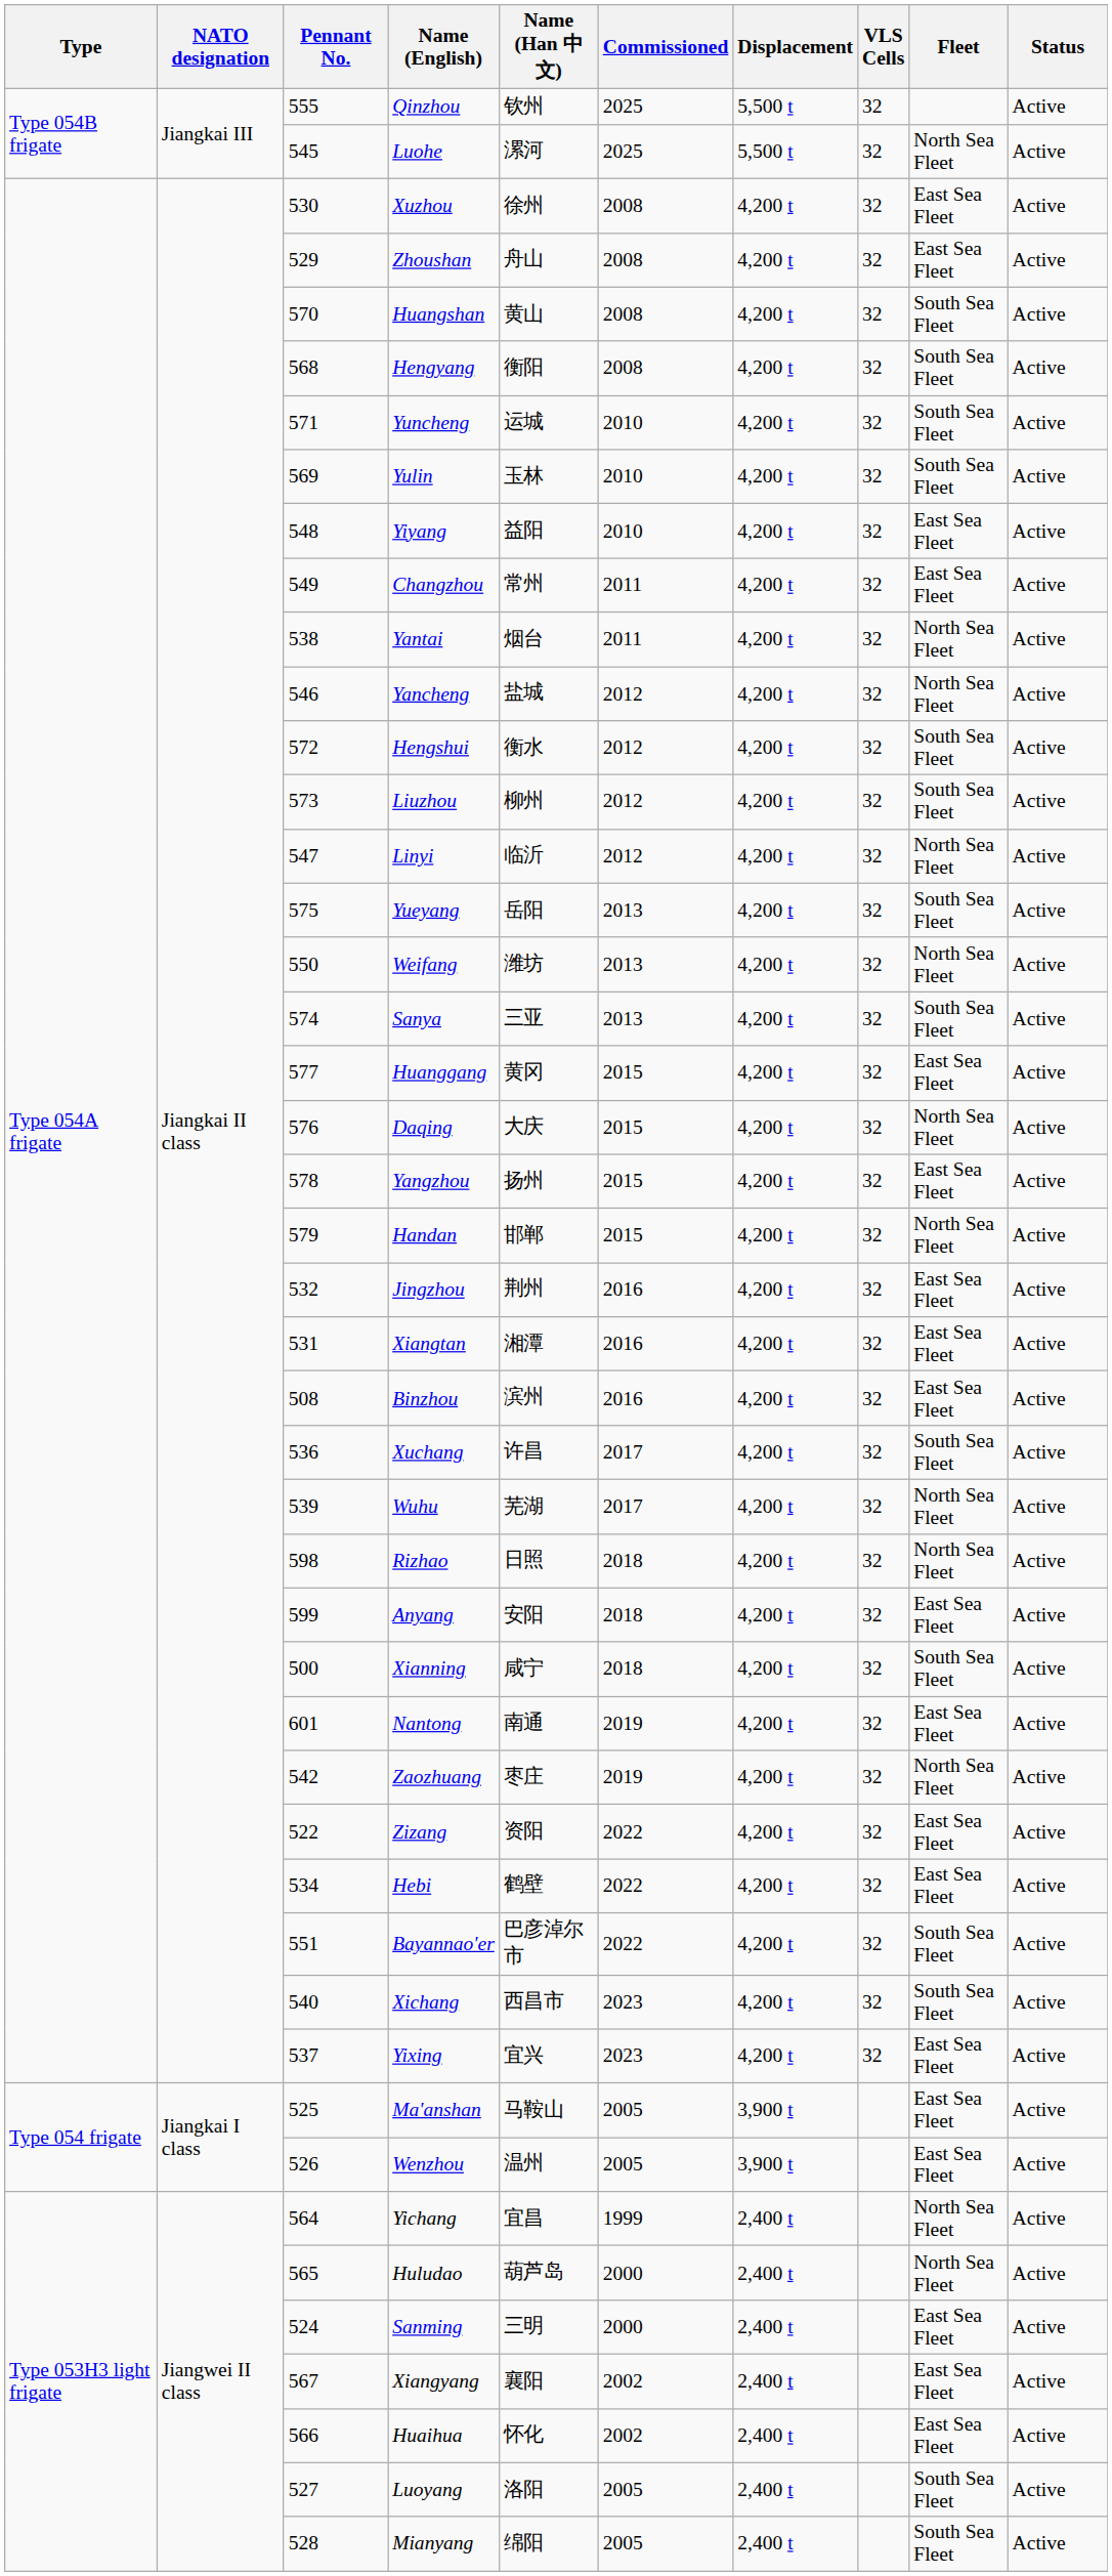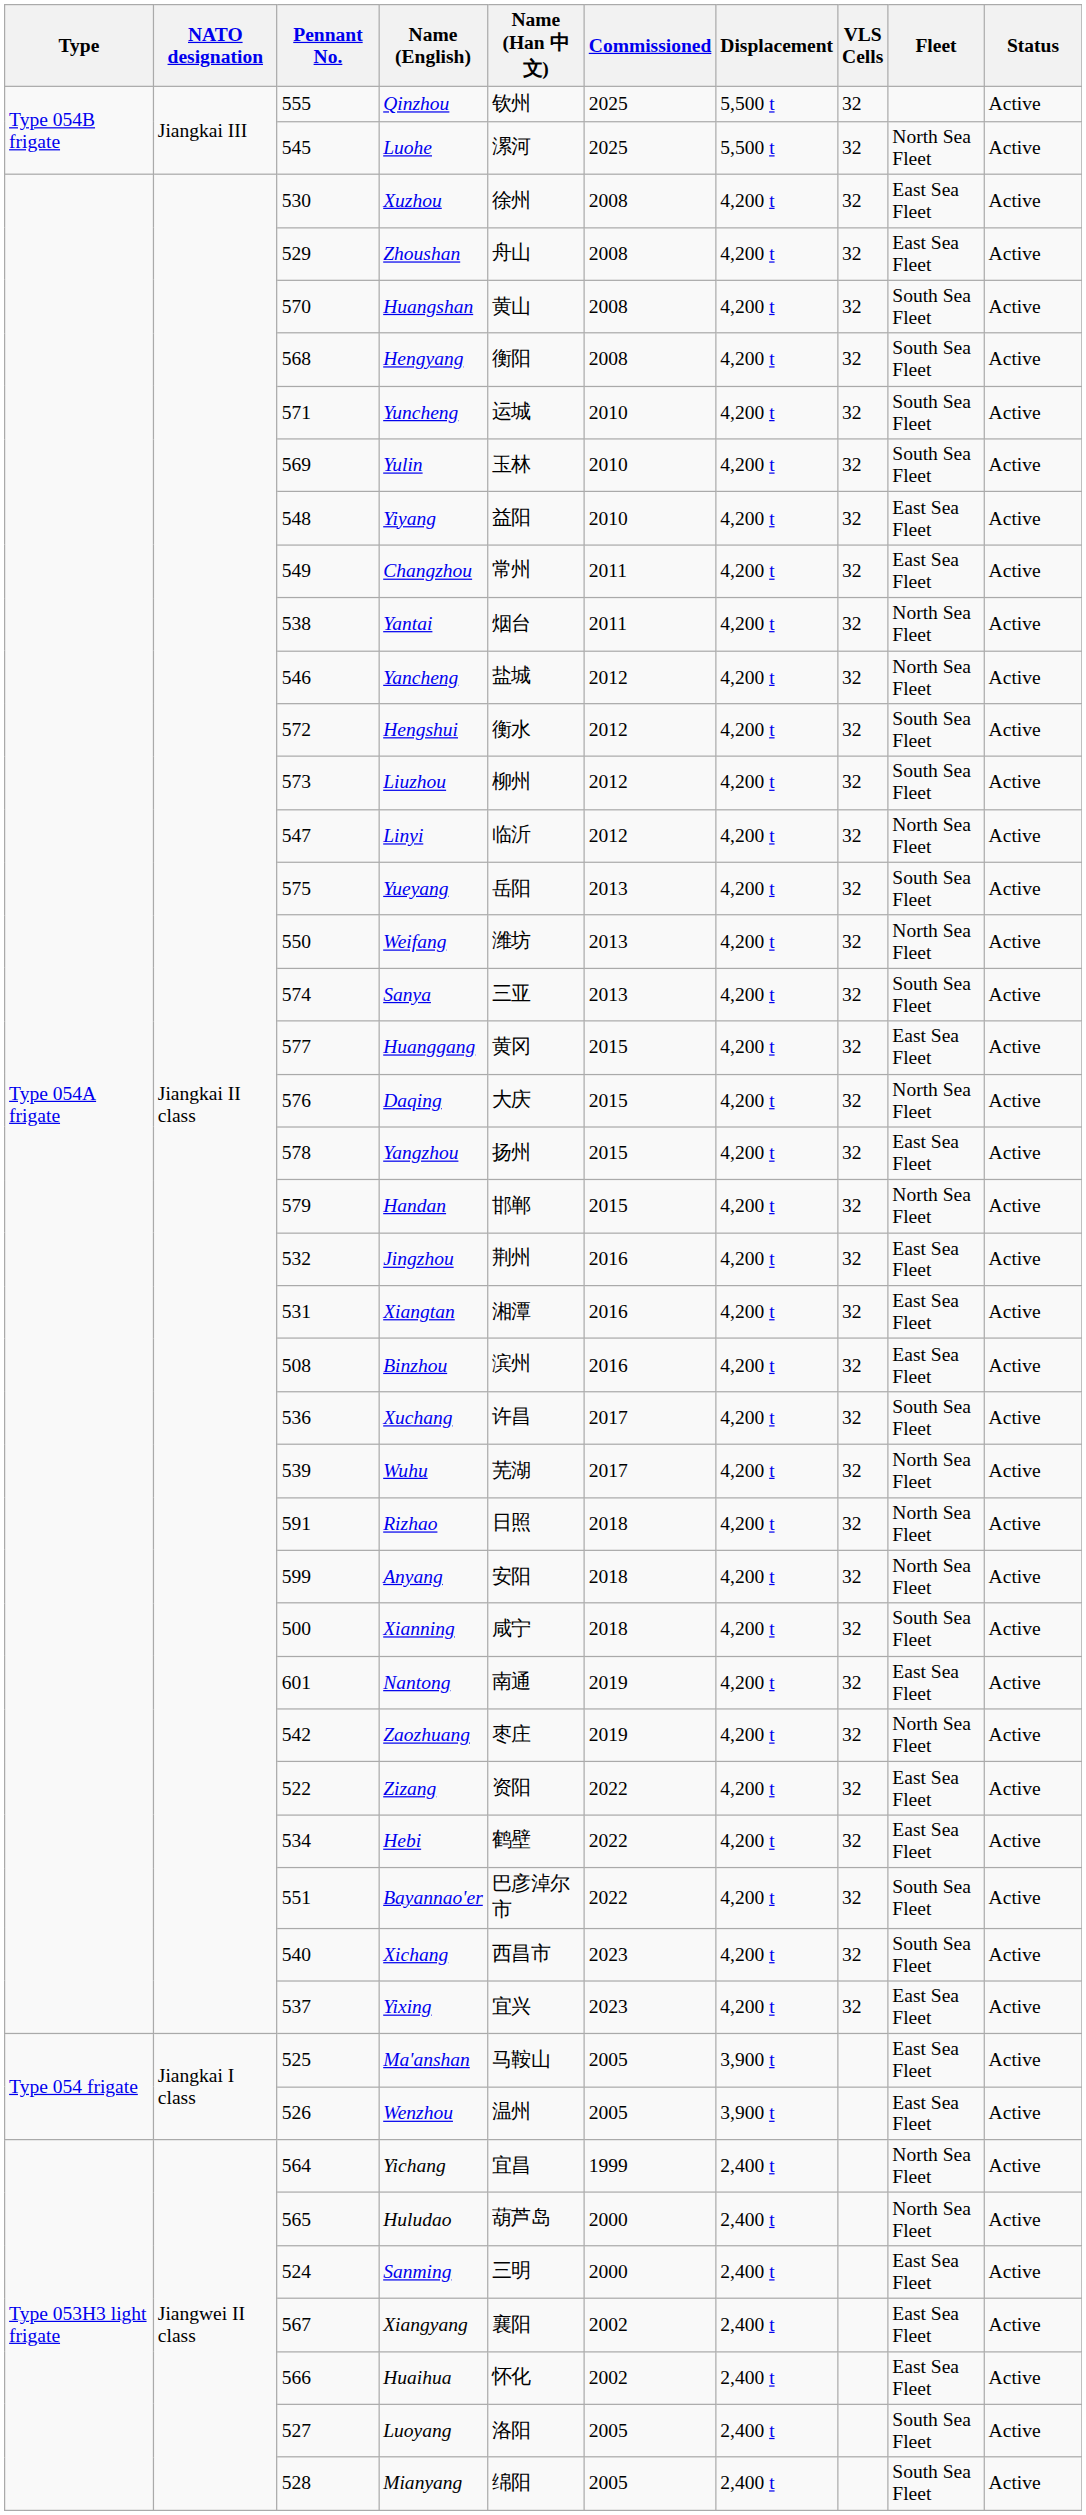 <table class="wikitable sortable"  style="margin:auto; width:100%;">
 <tr>
 <th style="text-align:center; width:16%;">Type</th>
 <th style="text-align:center; width:12%;"><a href='#'>NATO designation</a></th>
 <th style="text-align:center; width:10%;"><a href='#'>Pennant No.</a></th>
 <th style="text-align:center; width:10%;">Name<br>(English)</th>
 <th style="text-align:center; width:10%;">Name<br>(Han 中文)</th>
 <th style="text-align:center; width:10%;"><a href='#'>Commissioned</a></th>
 <th style="text-align:center; width:10%;">Displacement</th>
 <th>VLS Cells</th>
 <th style="text-align:center; width:10%;">Fleet</th>
 <th style="text-align:center; width:10%;">Status</th>
 </tr>
 <tr>
 <td rowspan="2"><a href='#'>Type 054B frigate</a></td>
 <td rowspan="2">Jiangkai III</td>
 <td>555</td>
 <td><em><a href='#'>Qinzhou</a></em></td>
 <td>钦州</td>
 <td>2025</td>
 <td>5,500 <a href='#'>t</a></td>
 <td>32</td>
 <td></td>
 <td><span>Active</span></td>
 </tr>
 <tr>
 <td>545</td>
 <td><em><a href='#'>Luohe</a></em></td>
 <td>漯河</td>
 <td>2025</td>
 <td>5,500 <a href='#'>t</a></td>
 <td>32</td>
 <td>North Sea Fleet</td>
 <td><span>Active</span></td>
 </tr>
 <tr>
 <td rowspan="35"><a href='#'>Type 054A frigate</a></td>
 <td rowspan="35">Jiangkai II class</td>
 <td>530</td>
 <td><em><a href='#'>Xuzhou</a></em></td>
 <td>徐州</td>
 <td>2008</td>
 <td>4,200 <a href='#'>t</a></td>
 <td>32</td>
 <td>East Sea Fleet</td>
 <td><span>Active</span></td>
 </tr>
 <tr>
 <td>529</td>
 <td><em><a href='#'>Zhoushan</a></em></td>
 <td>舟山</td>
 <td>2008</td>
 <td>4,200 <a href='#'>t</a></td>
 <td>32</td>
 <td>East Sea Fleet</td>
 <td><span>Active</span></td>
 </tr>
 <tr>
 <td>570</td>
 <td><em><a href='#'>Huangshan</a></em></td>
 <td>黄山</td>
 <td>2008</td>
 <td>4,200 <a href='#'>t</a></td>
 <td>32</td>
 <td>South Sea Fleet</td>
 <td><span>Active</span></td>
 </tr>
 <tr>
 <td>568</td>
 <td><em><a href='#'>Hengyang</a></em></td>
 <td>衡阳</td>
 <td>2008</td>
 <td>4,200 <a href='#'>t</a></td>
 <td>32</td>
 <td>South Sea Fleet</td>
 <td><span>Active</span></td>
 </tr>
 <tr>
 <td>571</td>
 <td><em><a href='#'>Yuncheng</a></em></td>
 <td>运城</td>
 <td>2010</td>
 <td>4,200 <a href='#'>t</a></td>
 <td>32</td>
 <td>South Sea Fleet</td>
 <td><span>Active</span></td>
 </tr>
 <tr>
 <td>569</td>
 <td><em><a href='#'>Yulin</a></em></td>
 <td>玉林</td>
 <td>2010</td>
 <td>4,200 <a href='#'>t</a></td>
 <td>32</td>
 <td>South Sea Fleet</td>
 <td><span>Active</span></td>
 </tr>
 <tr>
 <td>548</td>
 <td><em><a href='#'>Yiyang</a></em></td>
 <td>益阳</td>
 <td>2010</td>
 <td>4,200 <a href='#'>t</a></td>
 <td>32</td>
 <td>East Sea Fleet</td>
 <td><span>Active</span></td>
 </tr>
 <tr>
 <td>549</td>
 <td><em><a href='#'>Changzhou</a></em></td>
 <td>常州</td>
 <td>2011</td>
 <td>4,200 <a href='#'>t</a></td>
 <td>32</td>
 <td>East Sea Fleet</td>
 <td><span>Active</span></td>
 </tr>
 <tr>
 <td>538</td>
 <td><em><a href='#'>Yantai</a></em></td>
 <td>烟台</td>
 <td>2011</td>
 <td>4,200 <a href='#'>t</a></td>
 <td>32</td>
 <td>North Sea Fleet</td>
 <td><span>Active</span></td>
 </tr>
 <tr>
 <td>546</td>
 <td><em><a href='#'>Yancheng</a></em></td>
 <td>盐城</td>
 <td>2012</td>
 <td>4,200 <a href='#'>t</a></td>
 <td>32</td>
 <td>North Sea Fleet</td>
 <td><span>Active</span></td>
 </tr>
 <tr>
 <td>572</td>
 <td><em><a href='#'>Hengshui</a></em></td>
 <td>衡水</td>
 <td>2012</td>
 <td>4,200 <a href='#'>t</a></td>
 <td>32</td>
 <td>South Sea Fleet</td>
 <td><span>Active</span></td>
 </tr>
 <tr>
 <td>573</td>
 <td><em><a href='#'>Liuzhou</a></em></td>
 <td>柳州</td>
 <td>2012</td>
 <td>4,200 <a href='#'>t</a></td>
 <td>32</td>
 <td>South Sea Fleet</td>
 <td><span>Active</span></td>
 </tr>
 <tr>
 <td>547</td>
 <td><em><a href='#'>Linyi</a></em></td>
 <td>临沂</td>
 <td>2012</td>
 <td>4,200 <a href='#'>t</a></td>
 <td>32</td>
 <td>North Sea Fleet</td>
 <td><span>Active</span></td>
 </tr>
 <tr>
 <td>575</td>
 <td><em><a href='#'>Yueyang</a></em></td>
 <td>岳阳</td>
 <td>2013</td>
 <td>4,200 <a href='#'>t</a></td>
 <td>32</td>
 <td>South Sea Fleet</td>
 <td><span>Active</span></td>
 </tr>
 <tr>
 <td>550</td>
 <td><em><a href='#'>Weifang</a></em></td>
 <td>潍坊</td>
 <td>2013</td>
 <td>4,200 <a href='#'>t</a></td>
 <td>32</td>
 <td>North Sea Fleet</td>
 <td><span>Active</span></td>
 </tr>
 <tr>
 <td>574</td>
 <td><em><a href='#'>Sanya</a></em></td>
 <td>三亚</td>
 <td>2013</td>
 <td>4,200 <a href='#'>t</a></td>
 <td>32</td>
 <td>South Sea Fleet</td>
 <td><span>Active</span></td>
 </tr>
 <tr>
 <td>577</td>
 <td><em><a href='#'>Huanggang</a></em></td>
 <td>黄冈</td>
 <td>2015</td>
 <td>4,200 <a href='#'>t</a></td>
 <td>32</td>
 <td>East Sea Fleet</td>
 <td><span>Active</span></td>
 </tr>
 <tr>
 <td>576</td>
 <td><em><a href='#'>Daqing</a></em></td>
 <td>大庆</td>
 <td>2015</td>
 <td>4,200 <a href='#'>t</a></td>
 <td>32</td>
 <td>North Sea Fleet</td>
 <td><span>Active</span></td>
 </tr>
 <tr>
 <td>578</td>
 <td><em><a href='#'>Yangzhou</a></em></td>
 <td>扬州</td>
 <td>2015</td>
 <td>4,200 <a href='#'>t</a></td>
 <td>32</td>
 <td>East Sea Fleet</td>
 <td><span>Active</span></td>
 </tr>
 <tr>
 <td>579</td>
 <td><em><a href='#'>Handan</a></em></td>
 <td>邯郸</td>
 <td>2015</td>
 <td>4,200 <a href='#'>t</a></td>
 <td>32</td>
 <td>North Sea Fleet</td>
 <td><span>Active</span></td>
 </tr>
 <tr>
 <td>532</td>
 <td><em><a href='#'>Jingzhou</a></em></td>
 <td>荆州</td>
 <td>2016</td>
 <td>4,200 <a href='#'>t</a></td>
 <td>32</td>
 <td>East Sea Fleet</td>
 <td><span>Active</span></td>
 </tr>
 <tr>
 <td>531</td>
 <td><em><a href='#'>Xiangtan</a></em></td>
 <td>湘潭</td>
 <td>2016</td>
 <td>4,200 <a href='#'>t</a></td>
 <td>32</td>
 <td>East Sea Fleet</td>
 <td><span>Active</span></td>
 </tr>
 <tr>
 <td>508</td>
 <td><em><a href='#'>Binzhou</a></em></td>
 <td>滨州</td>
 <td>2016</td>
 <td>4,200 <a href='#'>t</a></td>
 <td>32</td>
 <td>East Sea Fleet</td>
 <td><span>Active</span></td>
 </tr>
 <tr>
 <td>536</td>
 <td><em><a href='#'>Xuchang</a></em></td>
 <td>许昌</td>
 <td>2017</td>
 <td>4,200 <a href='#'>t</a></td>
 <td>32</td>
 <td>South Sea Fleet</td>
 <td><span>Active</span></td>
 </tr>
 <tr>
 <td>539</td>
 <td><em><a href='#'>Wuhu</a></em></td>
 <td>芜湖</td>
 <td>2017</td>
 <td>4,200 <a href='#'>t</a></td>
 <td>32</td>
 <td>North Sea Fleet</td>
 <td><span>Active</span></td>
 </tr>
 <tr>
-<td>598</td>
+<td>591</td>
 <td><em><a href='#'>Rizhao</a></em></td>
 <td>日照</td>
 <td>2018</td>
 <td>4,200 <a href='#'>t</a></td>
 <td>32</td>
 <td>North Sea Fleet</td>
 <td><span>Active</span></td>
 </tr>
 <tr>
 <td>599</td>
 <td><em><a href='#'>Anyang</a></em></td>
 <td>安阳</td>
 <td>2018</td>
 <td>4,200 <a href='#'>t</a></td>
 <td>32</td>
-<td>East Sea Fleet</td>
+<td>North Sea Fleet</td>
 <td><span>Active</span></td>
 </tr>
 <tr>
 <td>500</td>
 <td><em><a href='#'>Xianning</a></em></td>
 <td>咸宁</td>
 <td>2018</td>
 <td>4,200 <a href='#'>t</a></td>
 <td>32</td>
 <td>South Sea Fleet</td>
 <td><span>Active</span></td>
 </tr>
 <tr>
 <td>601</td>
 <td><em><a href='#'>Nantong</a></em></td>
 <td>南通</td>
 <td>2019</td>
 <td>4,200 <a href='#'>t</a></td>
 <td>32</td>
 <td>East Sea Fleet</td>
 <td><span>Active</span></td>
 </tr>
 <tr>
 <td>542</td>
 <td><em><a href='#'>Zaozhuang</a></em></td>
 <td>枣庄</td>
 <td>2019</td>
 <td>4,200 <a href='#'>t</a></td>
 <td>32</td>
 <td>North Sea Fleet</td>
 <td><span>Active</span></td>
 </tr>
 <tr>
 <td>522</td>
 <td><em><a href='#'>Zizang</a></em></td>
 <td>资阳</td>
 <td>2022</td>
 <td>4,200 <a href='#'>t</a></td>
 <td>32</td>
 <td>East Sea Fleet</td>
 <td><span>Active</span></td>
 </tr>
 <tr>
 <td>534</td>
 <td><em><a href='#'>Hebi</a></em></td>
 <td>鹤壁</td>
 <td>2022</td>
 <td>4,200 <a href='#'>t</a></td>
 <td>32</td>
 <td>East Sea Fleet</td>
 <td><span>Active</span></td>
 </tr>
 <tr>
 <td>551</td>
 <td><em><a href='#'>Bayannao'er</a></em></td>
 <td>巴彦淖尔市</td>
 <td>2022</td>
 <td>4,200 <a href='#'>t</a></td>
 <td>32</td>
 <td>South Sea Fleet</td>
 <td><span>Active</span></td>
 </tr>
 <tr>
 <td>540</td>
 <td><em><a href='#'>Xichang</a></em></td>
 <td>西昌市</td>
 <td>2023</td>
 <td>4,200 <a href='#'>t</a></td>
 <td>32</td>
 <td>South Sea Fleet</td>
 <td><span>Active</span></td>
 </tr>
 <tr>
 <td>537</td>
 <td><em><a href='#'>Yixing</a></em></td>
 <td>宜兴</td>
 <td>2023</td>
 <td>4,200 <a href='#'>t</a></td>
 <td>32</td>
 <td>East Sea Fleet</td>
 <td><span>Active</span></td>
 </tr>
 <tr>
 <td rowspan="2"><a href='#'>Type 054 frigate</a></td>
 <td rowspan="2">Jiangkai I class</td>
 <td>525</td>
 <td><em><a href='#'>Ma'anshan</a></em></td>
 <td>马鞍山</td>
 <td>2005</td>
 <td>3,900 <a href='#'>t</a></td>
 <td></td>
 <td>East Sea Fleet</td>
 <td><span>Active</span></td>
 </tr>
 <tr>
 <td>526</td>
 <td><em><a href='#'>Wenzhou</a></em></td>
 <td>温州</td>
 <td>2005</td>
 <td>3,900 <a href='#'>t</a></td>
 <td></td>
 <td>East Sea Fleet</td>
 <td><span>Active</span></td>
 </tr>
 <tr>
 <td rowspan="7"><a href='#'>Type 053H3 light frigate</a></td>
 <td rowspan="7">Jiangwei II class</td>
 <td>564</td>
 <td><em>Yichang</em></td>
 <td>宜昌</td>
 <td>1999</td>
 <td>2,400 <a href='#'>t</a></td>
 <td></td>
 <td>North Sea Fleet</td>
 <td><span>Active</span></td>
 </tr>
 <tr>
 <td>565</td>
 <td><em>Huludao</em></td>
 <td>葫芦岛</td>
 <td>2000</td>
 <td>2,400 <a href='#'>t</a></td>
 <td></td>
 <td>North Sea Fleet</td>
 <td><span>Active</span></td>
 </tr>
 <tr>
 <td>524</td>
 <td><em><a href='#'>Sanming</a></em></td>
 <td>三明</td>
 <td>2000</td>
 <td>2,400 <a href='#'>t</a></td>
 <td></td>
 <td>East Sea Fleet</td>
 <td><span>Active</span></td>
 </tr>
 <tr>
 <td>567</td>
 <td><em>Xiangyang</em></td>
 <td>襄阳</td>
 <td>2002</td>
 <td>2,400 <a href='#'>t</a></td>
 <td></td>
 <td>East Sea Fleet</td>
 <td><span>Active</span></td>
 </tr>
 <tr>
 <td>566</td>
 <td><em>Huaihua</em></td>
 <td>怀化</td>
 <td>2002</td>
 <td>2,400 <a href='#'>t</a></td>
 <td></td>
 <td>East Sea Fleet</td>
 <td><span>Active</span></td>
 </tr>
 <tr>
 <td>527</td>
 <td><em>Luoyang</em></td>
 <td>洛阳</td>
 <td>2005</td>
 <td>2,400 <a href='#'>t</a></td>
 <td></td>
 <td>South Sea Fleet</td>
 <td><span>Active</span></td>
 </tr>
 <tr>
 <td>528</td>
 <td><em>Mianyang</em></td>
 <td>绵阳</td>
 <td>2005</td>
 <td>2,400 <a href='#'>t</a></td>
 <td></td>
 <td>South Sea Fleet</td>
 <td><span>Active</span></td>
 </tr>
 <tr>
 </tr>
 </table>
